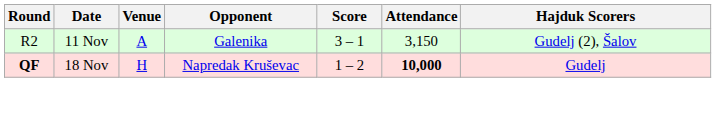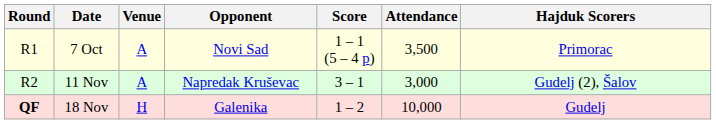 <table class="wikitable sortable" style="text-align: center; font-size:95%;">
 <tr>
 <th width="30">Round</th>
 <th width="60">Date</th>
 <th width="20">Venue</th>
 <th width="150">Opponent</th>
 <th width="60">Score</th>
 <th width="60">Attendance</th>
 <th width="250">Hajduk Scorers</th>
 </tr>
+<tr bgcolor="#ffffdd">
+<td>R1</td>
+<td>7 Oct</td>
+<td><a href='#'>A</a></td>
+<td><a href='#'>Novi Sad</a></td>
+<td>1 – 1<br>(5 – 4 <a href='#'>p</a>)</td>
+<td>3,500</td>
+<td><a href='#'>Primorac</a></td>
+</tr>
 <tr bgcolor="#ddffdd">
 <td>R2</td>
 <td>11 Nov</td>
 <td><a href='#'>A</a></td>
-<td><a href='#'>Galenika</a></td>
+<td><a href='#'>Napredak Kruševac</a></td>
 <td>3 – 1</td>
-<td>3,150</td>
+<td>3,000</td>
 <td><a href='#'>Gudelj</a> (2), <a href='#'>Šalov</a></td>
 </tr>
 <tr bgcolor="#ffdddd">
 <td><strong>QF</strong></td>
 <td>18 Nov</td>
 <td><a href='#'>H</a></td>
-<td><a href='#'>Napredak Kruševac</a></td>
+<td><a href='#'>Galenika</a></td>
 <td>1 – 2</td>
-<td><strong>10,000</strong></td>
+<td>10,000</td>
 <td><a href='#'>Gudelj</a></td>
 </tr>
 </table>
